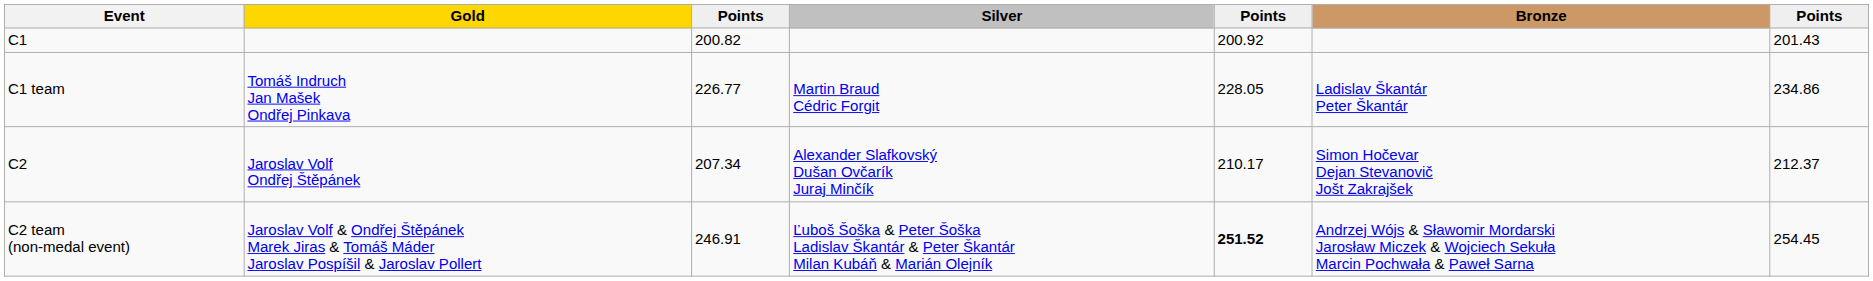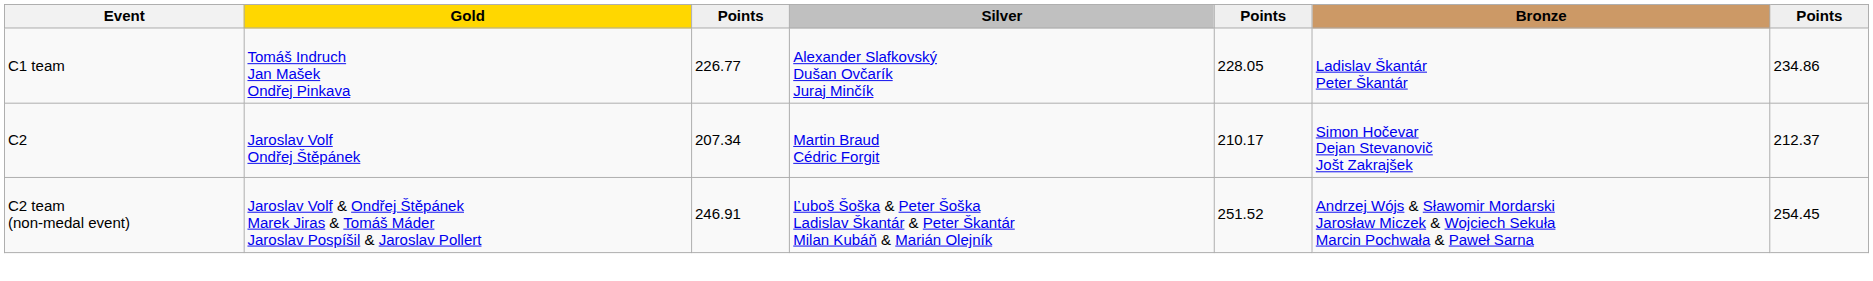 <table class="wikitable" width=100%>
 <tr>
 <th>Event</th>
 <td align=center bgcolor="gold"><strong>Gold</strong></td>
 <td align=center bgcolor="EFEFEF"><strong>Points</strong></td>
 <td align=center bgcolor="silver"><strong>Silver</strong></td>
 <td align=center bgcolor="EFEFEF"><strong>Points</strong></td>
 <td align=center bgcolor="CC9966"><strong>Bronze</strong></td>
 <td align=center bgcolor="EFEFEF"><strong>Points</strong></td>
 </tr>
 <tr>
-<td>C1</td>
-<td></td>
-<td>200.82</td>
-<td></td>
-<td>200.92</td>
-<td></td>
-<td>201.43</td>
-</tr>
-<tr>
 <td>C1 team</td>
 <td><br><a href='#'>Tomáš Indruch</a><br><a href='#'>Jan Mašek</a><br><a href='#'>Ondřej Pinkava</a></td>
 <td>226.77</td>
-<td><br><a href='#'>Martin Braud</a><br><a href='#'>Cédric Forgit</a></td>
+<td><br><a href='#'>Alexander Slafkovský</a><br><a href='#'>Dušan Ovčarík</a><br><a href='#'>Juraj Minčík</a></td>
 <td>228.05</td>
 <td><br><a href='#'>Ladislav Škantár</a><br><a href='#'>Peter Škantár</a></td>
 <td>234.86</td>
 </tr>
 <tr>
 <td>C2</td>
 <td><br><a href='#'>Jaroslav Volf</a><br><a href='#'>Ondřej Štěpánek</a></td>
 <td>207.34</td>
-<td><br><a href='#'>Alexander Slafkovský</a><br><a href='#'>Dušan Ovčarík</a><br><a href='#'>Juraj Minčík</a></td>
+<td><br><a href='#'>Martin Braud</a><br><a href='#'>Cédric Forgit</a></td>
 <td>210.17</td>
 <td><br><a href='#'>Simon Hočevar</a><br><a href='#'>Dejan Stevanovič</a><br><a href='#'>Jošt Zakrajšek</a></td>
 <td>212.37</td>
 </tr>
 <tr>
 <td>C2 team<br>(non-medal event)</td>
 <td><br><a href='#'>Jaroslav Volf</a> & <a href='#'>Ondřej Štěpánek</a><br><a href='#'>Marek Jiras</a> & <a href='#'>Tomáš Máder</a><br><a href='#'>Jaroslav Pospíšil</a> & <a href='#'>Jaroslav Pollert</a></td>
 <td>246.91</td>
 <td><br><a href='#'>Ľuboš Šoška</a> & <a href='#'>Peter Šoška</a><br><a href='#'>Ladislav Škantár</a> & <a href='#'>Peter Škantár</a><br><a href='#'>Milan Kubáň</a> & <a href='#'>Marián Olejník</a></td>
-<td><strong>251.52</strong></td>
+<td>251.52</td>
 <td><br><a href='#'>Andrzej Wójs</a> & <a href='#'>Sławomir Mordarski</a><br><a href='#'>Jarosław Miczek</a> & <a href='#'>Wojciech Sekuła</a><br><a href='#'>Marcin Pochwała</a> & <a href='#'>Paweł Sarna</a></td>
 <td>254.45</td>
 </tr>
 </table>
